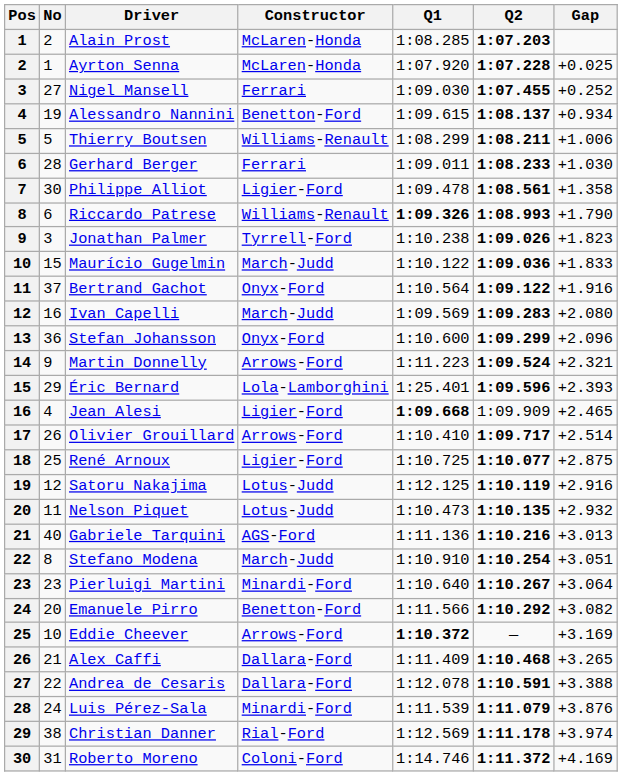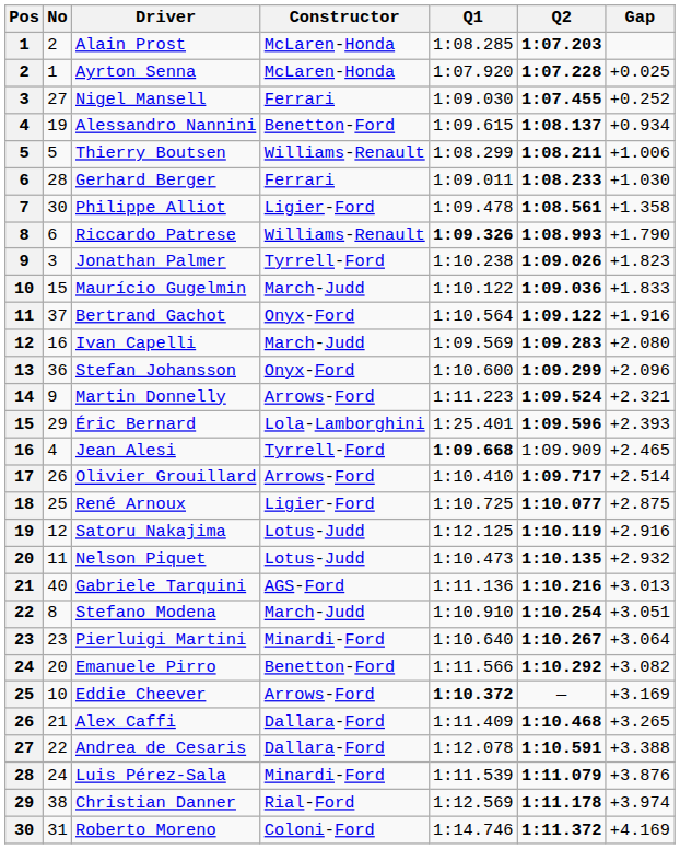 <table class="wikitable sortable" style="font-size: 95%;">
 <tr>
 <th>Pos</th>
 <th>No</th>
 <th>Driver</th>
 <th>Constructor</th>
 <th>Q1</th>
 <th>Q2</th>
 <th>Gap</th>
 </tr>
 <tr>
 <th>1</th>
 <td>2</td>
 <td> <a href='#'>Alain Prost</a></td>
 <td><a href='#'>McLaren</a>-<a href='#'>Honda</a></td>
 <td>1:08.285</td>
 <td><strong>1:07.203</strong></td>
 <td></td>
 </tr>
 <tr>
 <th>2</th>
 <td>1</td>
 <td> <a href='#'>Ayrton Senna</a></td>
 <td><a href='#'>McLaren</a>-<a href='#'>Honda</a></td>
 <td>1:07.920</td>
 <td><strong>1:07.228</strong></td>
 <td>+0.025</td>
 </tr>
 <tr>
 <th>3</th>
 <td>27</td>
 <td> <a href='#'>Nigel Mansell</a></td>
 <td><a href='#'>Ferrari</a></td>
 <td>1:09.030</td>
 <td><strong>1:07.455</strong></td>
 <td>+0.252</td>
 </tr>
 <tr>
 <th>4</th>
 <td>19</td>
 <td> <a href='#'>Alessandro Nannini</a></td>
 <td><a href='#'>Benetton</a>-<a href='#'>Ford</a></td>
 <td>1:09.615</td>
 <td><strong>1:08.137</strong></td>
 <td>+0.934</td>
 </tr>
 <tr>
 <th>5</th>
 <td>5</td>
 <td> <a href='#'>Thierry Boutsen</a></td>
 <td><a href='#'>Williams</a>-<a href='#'>Renault</a></td>
 <td>1:08.299</td>
 <td><strong>1:08.211</strong></td>
 <td>+1.006</td>
 </tr>
 <tr>
 <th>6</th>
 <td>28</td>
 <td> <a href='#'>Gerhard Berger</a></td>
 <td><a href='#'>Ferrari</a></td>
 <td>1:09.011</td>
 <td><strong>1:08.233</strong></td>
 <td>+1.030</td>
 </tr>
 <tr>
 <th>7</th>
 <td>30</td>
 <td> <a href='#'>Philippe Alliot</a></td>
 <td><a href='#'>Ligier</a>-<a href='#'>Ford</a></td>
 <td>1:09.478</td>
 <td><strong>1:08.561</strong></td>
 <td>+1.358</td>
 </tr>
 <tr>
 <th>8</th>
 <td>6</td>
 <td> <a href='#'>Riccardo Patrese</a></td>
 <td><a href='#'>Williams</a>-<a href='#'>Renault</a></td>
 <td><strong>1:09.326</strong></td>
 <td><strong>1:08.993</strong></td>
 <td>+1.790</td>
 </tr>
 <tr>
 <th>9</th>
 <td>3</td>
 <td> <a href='#'>Jonathan Palmer</a></td>
 <td><a href='#'>Tyrrell</a>-<a href='#'>Ford</a></td>
 <td>1:10.238</td>
 <td><strong>1:09.026</strong></td>
 <td>+1.823</td>
 </tr>
 <tr>
 <th>10</th>
 <td>15</td>
 <td> <a href='#'>Maurício Gugelmin</a></td>
 <td><a href='#'>March</a>-<a href='#'>Judd</a></td>
 <td>1:10.122</td>
 <td><strong>1:09.036</strong></td>
 <td>+1.833</td>
 </tr>
 <tr>
 <th>11</th>
 <td>37</td>
 <td> <a href='#'>Bertrand Gachot</a></td>
 <td><a href='#'>Onyx</a>-<a href='#'>Ford</a></td>
 <td>1:10.564</td>
 <td><strong>1:09.122</strong></td>
 <td>+1.916</td>
 </tr>
 <tr>
 <th>12</th>
 <td>16</td>
 <td> <a href='#'>Ivan Capelli</a></td>
 <td><a href='#'>March</a>-<a href='#'>Judd</a></td>
 <td>1:09.569</td>
 <td><strong>1:09.283</strong></td>
 <td>+2.080</td>
 </tr>
 <tr>
 <th>13</th>
 <td>36</td>
 <td> <a href='#'>Stefan Johansson</a></td>
 <td><a href='#'>Onyx</a>-<a href='#'>Ford</a></td>
 <td>1:10.600</td>
 <td><strong>1:09.299</strong></td>
 <td>+2.096</td>
 </tr>
 <tr>
 <th>14</th>
 <td>9</td>
 <td> <a href='#'>Martin Donnelly</a></td>
 <td><a href='#'>Arrows</a>-<a href='#'>Ford</a></td>
 <td>1:11.223</td>
 <td><strong>1:09.524</strong></td>
 <td>+2.321</td>
 </tr>
 <tr>
 <th>15</th>
 <td>29</td>
 <td> <a href='#'>Éric Bernard</a></td>
 <td><a href='#'>Lola</a>-<a href='#'>Lamborghini</a></td>
 <td>1:25.401</td>
 <td><strong>1:09.596</strong></td>
 <td>+2.393</td>
 </tr>
 <tr>
 <th>16</th>
 <td>4</td>
 <td> <a href='#'>Jean Alesi</a></td>
-<td><a href='#'>Ligier</a>-<a href='#'>Ford</a></td>
+<td><a href='#'>Tyrrell</a>-<a href='#'>Ford</a></td>
 <td><strong>1:09.668</strong></td>
 <td>1:09.909</td>
 <td>+2.465</td>
 </tr>
 <tr>
 <th>17</th>
 <td>26</td>
 <td> <a href='#'>Olivier Grouillard</a></td>
 <td><a href='#'>Arrows</a>-<a href='#'>Ford</a></td>
 <td>1:10.410</td>
 <td><strong>1:09.717</strong></td>
 <td>+2.514</td>
 </tr>
 <tr>
 <th>18</th>
 <td>25</td>
 <td> <a href='#'>René Arnoux</a></td>
 <td><a href='#'>Ligier</a>-<a href='#'>Ford</a></td>
 <td>1:10.725</td>
 <td><strong>1:10.077</strong></td>
 <td>+2.875</td>
 </tr>
 <tr>
 <th>19</th>
 <td>12</td>
 <td> <a href='#'>Satoru Nakajima</a></td>
 <td><a href='#'>Lotus</a>-<a href='#'>Judd</a></td>
 <td>1:12.125</td>
 <td><strong>1:10.119</strong></td>
 <td>+2.916</td>
 </tr>
 <tr>
 <th>20</th>
 <td>11</td>
 <td> <a href='#'>Nelson Piquet</a></td>
 <td><a href='#'>Lotus</a>-<a href='#'>Judd</a></td>
 <td>1:10.473</td>
 <td><strong>1:10.135</strong></td>
 <td>+2.932</td>
 </tr>
 <tr>
 <th>21</th>
 <td>40</td>
 <td> <a href='#'>Gabriele Tarquini</a></td>
 <td><a href='#'>AGS</a>-<a href='#'>Ford</a></td>
 <td>1:11.136</td>
 <td><strong>1:10.216</strong></td>
 <td>+3.013</td>
 </tr>
 <tr>
 <th>22</th>
 <td>8</td>
 <td> <a href='#'>Stefano Modena</a></td>
 <td><a href='#'>March</a>-<a href='#'>Judd</a></td>
 <td>1:10.910</td>
 <td><strong>1:10.254</strong></td>
 <td>+3.051</td>
 </tr>
 <tr>
 <th>23</th>
 <td>23</td>
 <td> <a href='#'>Pierluigi Martini</a></td>
 <td><a href='#'>Minardi</a>-<a href='#'>Ford</a></td>
 <td>1:10.640</td>
 <td><strong>1:10.267</strong></td>
 <td>+3.064</td>
 </tr>
 <tr>
 <th>24</th>
 <td>20</td>
 <td> <a href='#'>Emanuele Pirro</a></td>
 <td><a href='#'>Benetton</a>-<a href='#'>Ford</a></td>
 <td>1:11.566</td>
 <td><strong>1:10.292</strong></td>
 <td>+3.082</td>
 </tr>
 <tr>
 <th>25</th>
 <td>10</td>
 <td> <a href='#'>Eddie Cheever</a></td>
 <td><a href='#'>Arrows</a>-<a href='#'>Ford</a></td>
 <td><strong>1:10.372</strong></td>
 <td align="center">—</td>
 <td>+3.169</td>
 </tr>
 <tr>
 <th>26</th>
 <td>21</td>
 <td> <a href='#'>Alex Caffi</a></td>
 <td><a href='#'>Dallara</a>-<a href='#'>Ford</a></td>
 <td>1:11.409</td>
 <td><strong>1:10.468</strong></td>
 <td>+3.265</td>
 </tr>
 <tr>
 <th>27</th>
 <td>22</td>
 <td> <a href='#'>Andrea de Cesaris</a></td>
 <td><a href='#'>Dallara</a>-<a href='#'>Ford</a></td>
 <td>1:12.078</td>
 <td><strong>1:10.591</strong></td>
 <td>+3.388</td>
 </tr>
 <tr>
 <th>28</th>
 <td>24</td>
 <td> <a href='#'>Luis Pérez-Sala</a></td>
 <td><a href='#'>Minardi</a>-<a href='#'>Ford</a></td>
 <td>1:11.539</td>
 <td><strong>1:11.079</strong></td>
 <td>+3.876</td>
 </tr>
 <tr>
 <th>29</th>
 <td>38</td>
 <td> <a href='#'>Christian Danner</a></td>
 <td><a href='#'>Rial</a>-<a href='#'>Ford</a></td>
 <td>1:12.569</td>
 <td><strong>1:11.178</strong></td>
 <td>+3.974</td>
 </tr>
 <tr>
 <th>30</th>
 <td>31</td>
 <td> <a href='#'>Roberto Moreno</a></td>
 <td><a href='#'>Coloni</a>-<a href='#'>Ford</a></td>
 <td>1:14.746</td>
 <td><strong>1:11.372</strong></td>
 <td>+4.169</td>
 </tr>
 </table>
